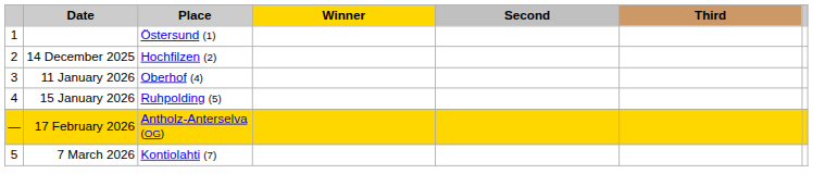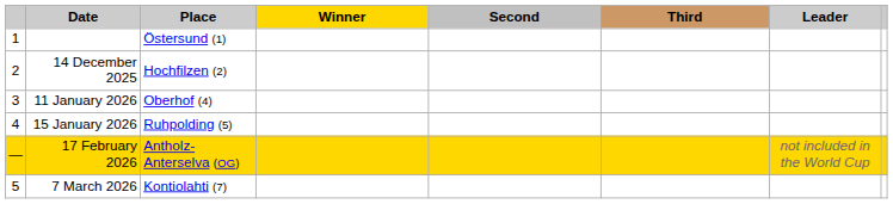 <table class="wikitable plainrowheaders" style="background:#fff; font-size:86%; line-height:16px; border:grey solid 1px; border-collapse:collapse;">
 <tr>
 <th scope="col" style="background:#ccc; width=20 px;"></th>
 <th scope="col" style="background:#ccc; width:120px;">Date</th>
 <th scope="col" style="background:#ccc; width:120px;">Place <br> </th>
 <th scope="col" style="background:gold; width:200px;">Winner</th>
 <th scope="col" style="background:silver; width:200px;">Second</th>
 <th scope="col" style="background:#c96; width:200px;">Third</th>
+<th scope="col" style="background:#ccc; width:120px;">Leader <br> </th>
 <th scope="col" style="background:#ccc; width=20 px;"></th>
 </tr>
 <tr>
 <td align="center">1</td>
 <td align="right"></td>
 <td> <a href='#'>Östersund</a> <small>(1)</small></td>
+<td></td>
 <td></td>
 <td></td>
 <td></td>
 <td></td>
 </tr>
 <tr>
 <td align="center">2</td>
 <td align="right">14 December 2025</td>
 <td> <a href='#'>Hochfilzen</a> <small>(2)</small></td>
 <td></td>
 <td></td>
 <td></td>
 <td></td>
+<td></td>
 </tr>
 <tr>
 <td align="center">3</td>
 <td align="right">11 January 2026</td>
 <td> <a href='#'>Oberhof</a> <small>(4)</small></td>
+<td></td>
 <td></td>
 <td></td>
 <td></td>
 <td></td>
 </tr>
 <tr>
 <td align="center">4</td>
 <td align="right">15 January 2026</td>
 <td> <a href='#'>Ruhpolding</a> <small>(5)</small></td>
 <td></td>
 <td></td>
 <td></td>
 <td></td>
+<td></td>
 </tr>
 <tr style="background:gold">
 <td align="center">—</td>
 <td align="right">17 February 2026</td>
 <td> <a href='#'>Antholz-Anterselva</a> <small>(<a href='#'>OG</a>)</small></td>
 <td></td>
 <td></td>
 <td></td>
+<td align="center" style=color:#696969><em>not included in the World Cup</em></td>
 <td></td>
 </tr>
 <tr>
 <td align="center">5</td>
 <td align="right">7 March 2026</td>
 <td> <a href='#'>Kontiolahti</a> <small>(7)</small></td>
 <td></td>
 <td></td>
 <td></td>
 <td></td>
+<td></td>
 </tr>
 </table>
